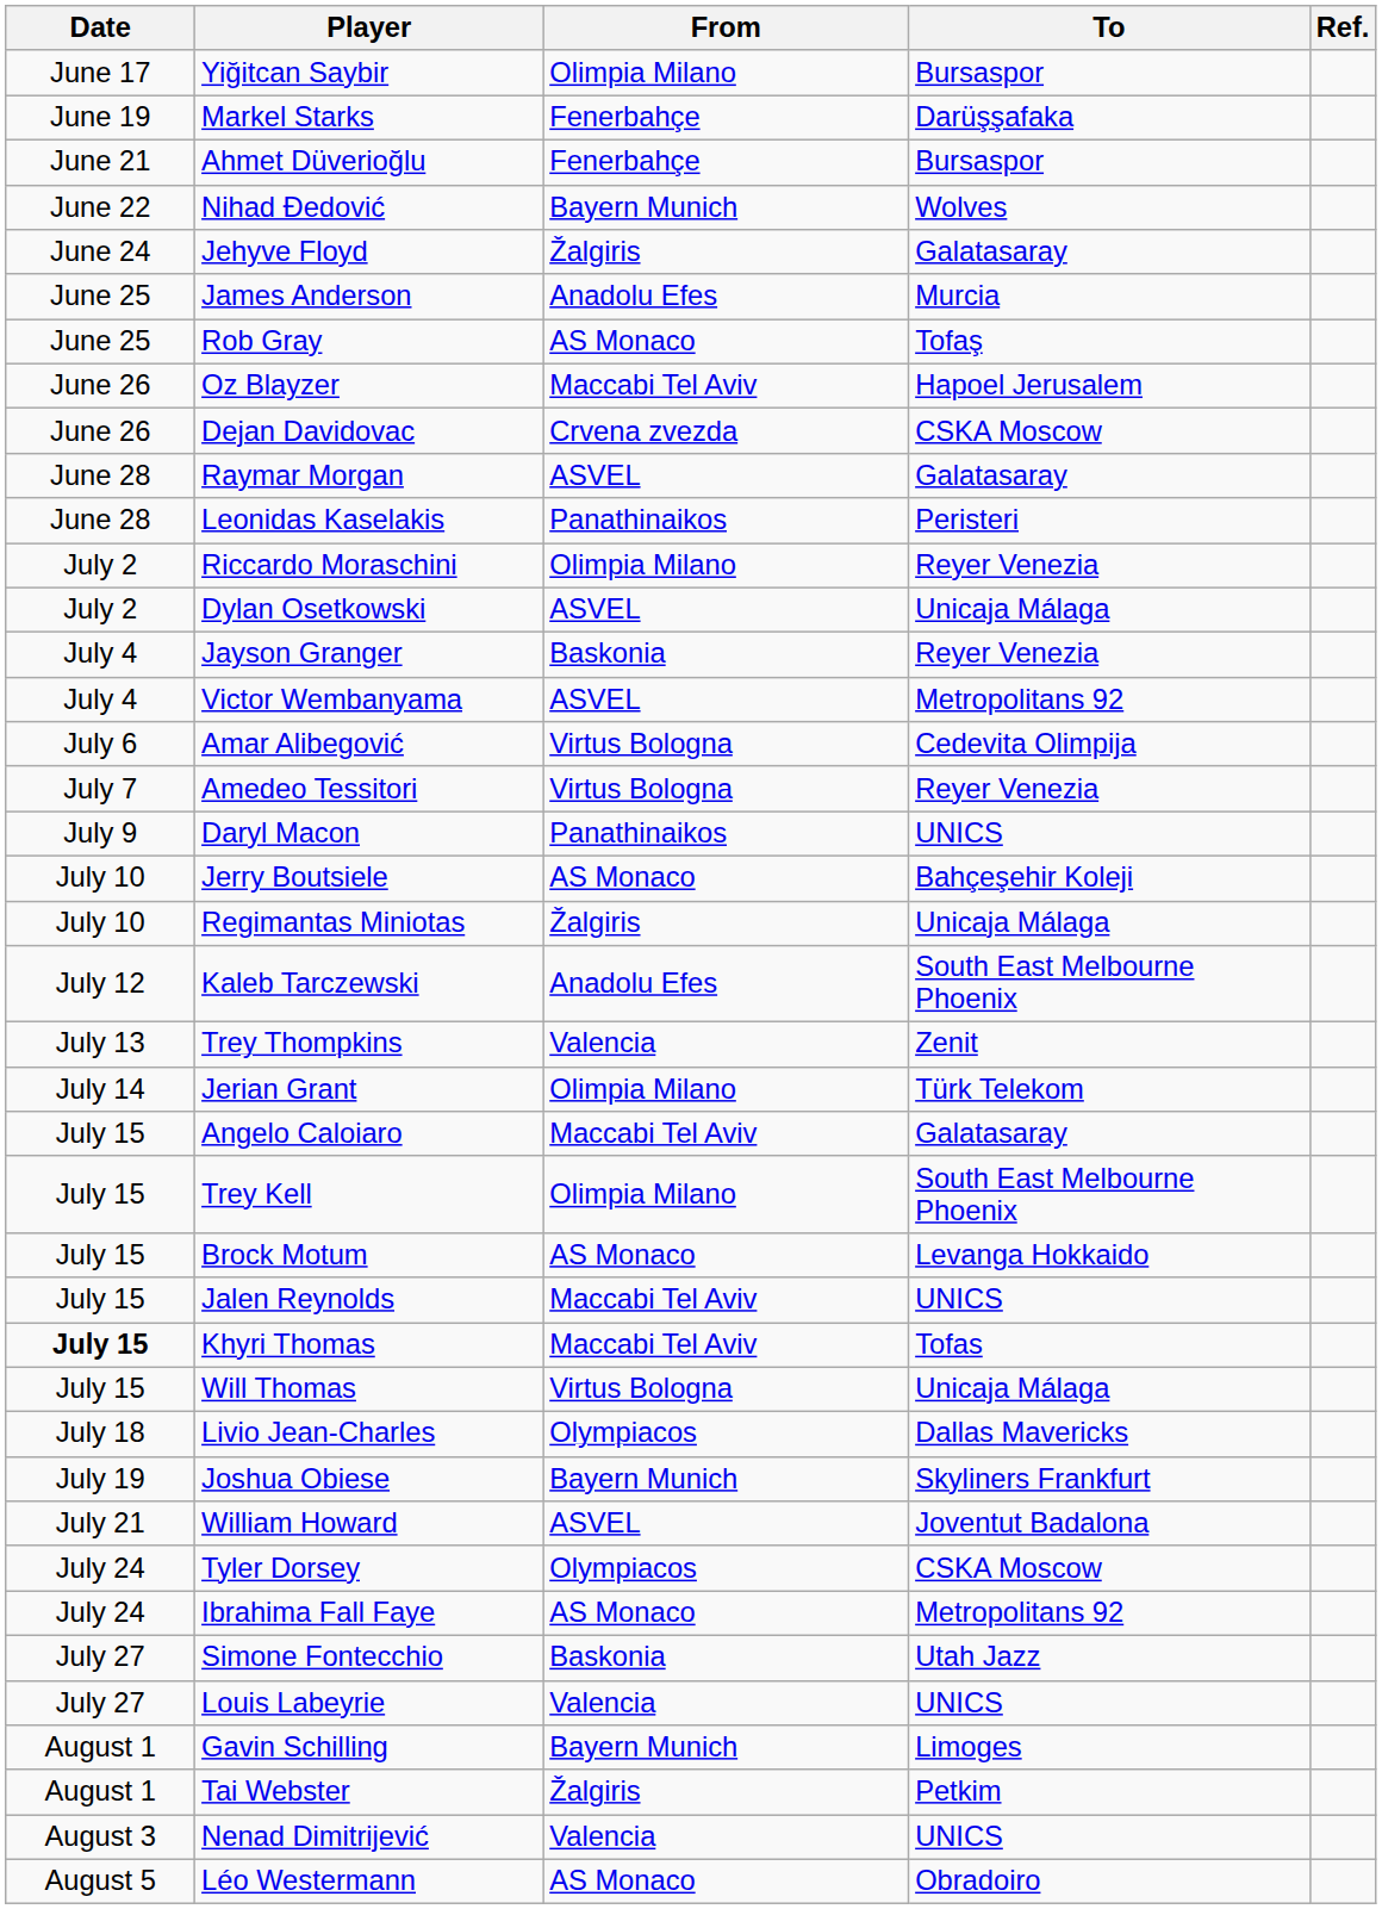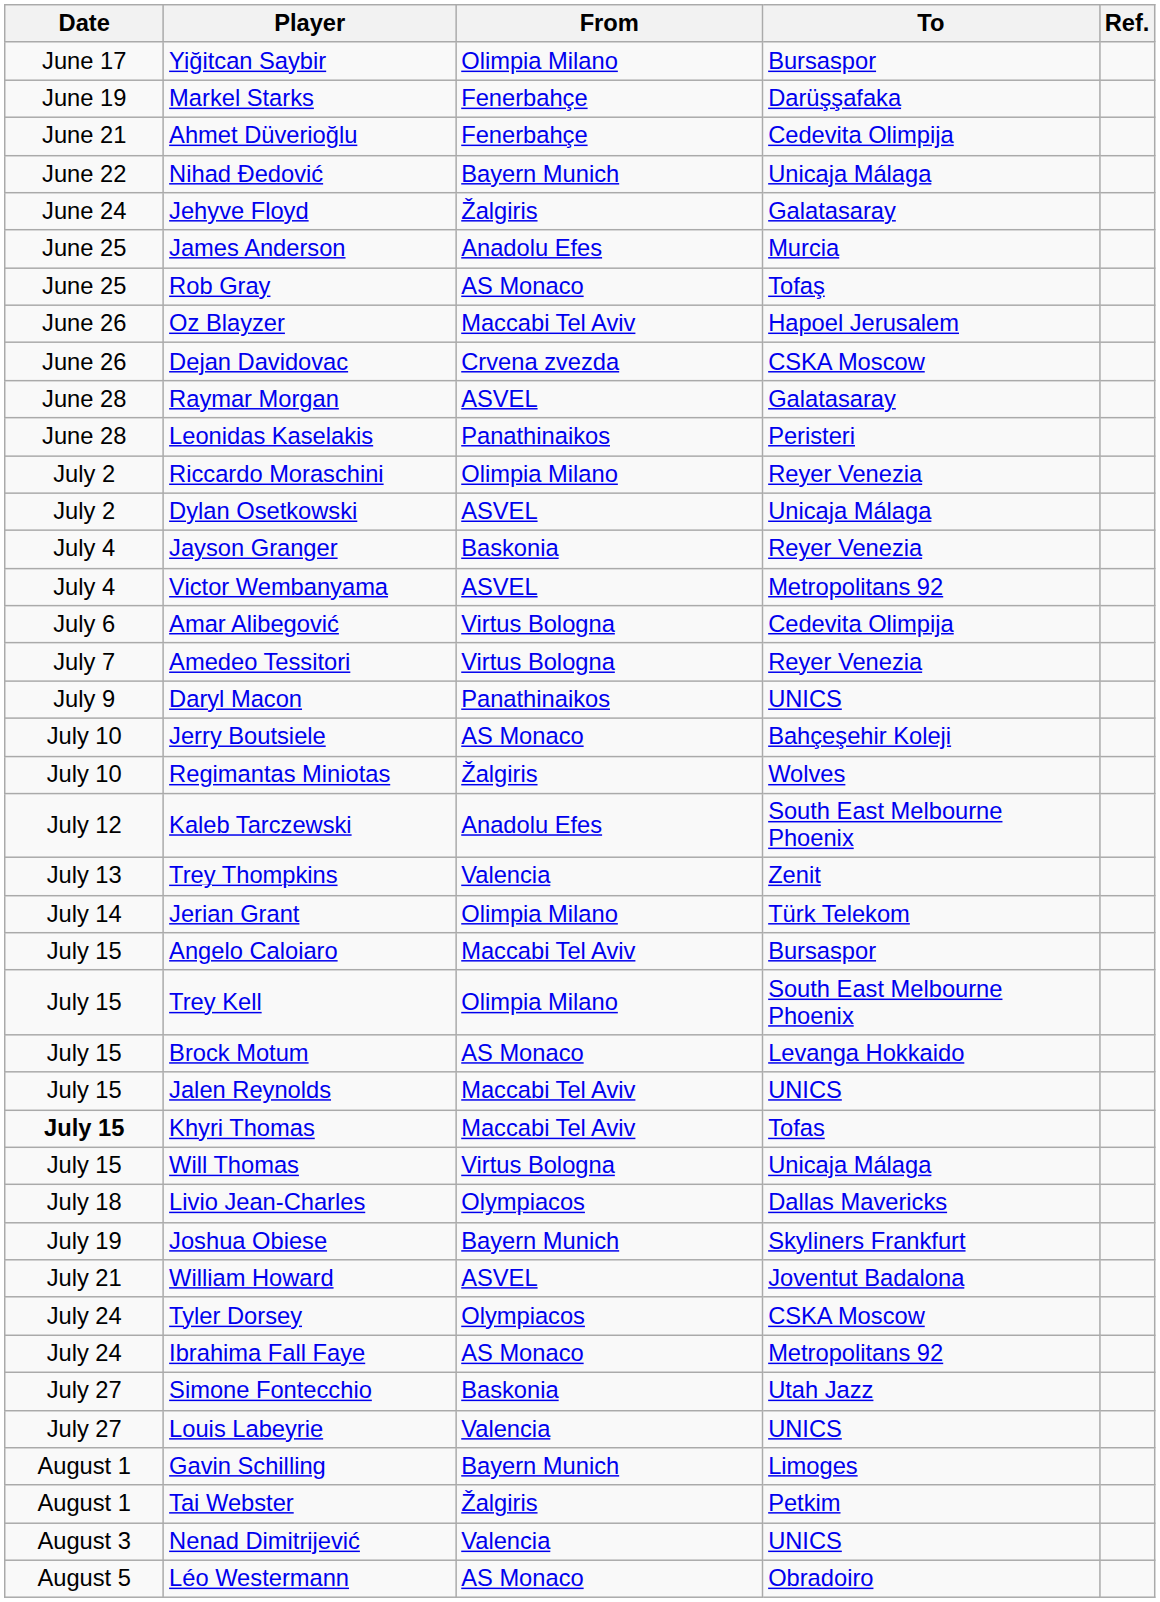 <table class="wikitable sortable">
 <tr>
 <th width=100>Date</th>
 <th width=190>Player</th>
 <th style="width:200px;">From</th>
 <th style="width:220px;">To</th>
 <th>Ref.</th>
 </tr>
 <tr>
 <td align=center>June 17</td>
 <td> <a href='#'>Yiğitcan Saybir</a></td>
 <td> <a href='#'>Olimpia Milano</a></td>
 <td> <a href='#'>Bursaspor</a></td>
 <td></td>
 </tr>
 <tr>
 <td align=center>June 19</td>
 <td> <a href='#'>Markel Starks</a></td>
 <td> <a href='#'>Fenerbahçe</a></td>
 <td> <a href='#'>Darüşşafaka</a></td>
 <td></td>
 </tr>
 <tr>
 <td align=center>June 21</td>
 <td> <a href='#'>Ahmet Düverioğlu</a></td>
 <td> <a href='#'>Fenerbahçe</a></td>
-<td> <a href='#'>Bursaspor</a></td>
+<td> <a href='#'>Cedevita Olimpija</a></td>
 <td></td>
 </tr>
 <tr>
 <td align=center>June 22</td>
 <td> <a href='#'>Nihad Đedović</a></td>
 <td> <a href='#'>Bayern Munich</a></td>
-<td> <a href='#'>Wolves</a></td>
+<td> <a href='#'>Unicaja Málaga</a></td>
 <td></td>
 </tr>
 <tr>
 <td align=center>June 24</td>
 <td> <a href='#'>Jehyve Floyd</a></td>
 <td> <a href='#'>Žalgiris</a></td>
 <td> <a href='#'>Galatasaray</a></td>
 <td></td>
 </tr>
 <tr>
 <td align=center>June 25</td>
 <td> <a href='#'>James Anderson</a></td>
 <td> <a href='#'>Anadolu Efes</a></td>
 <td> <a href='#'>Murcia</a></td>
 <td></td>
 </tr>
 <tr>
 <td align=center>June 25</td>
 <td> <a href='#'>Rob Gray</a></td>
 <td> <a href='#'>AS Monaco</a></td>
 <td> <a href='#'>Tofaş</a></td>
 <td></td>
 </tr>
 <tr>
 <td align=center>June 26</td>
 <td> <a href='#'>Oz Blayzer</a></td>
 <td> <a href='#'>Maccabi Tel Aviv</a></td>
 <td> <a href='#'>Hapoel Jerusalem</a></td>
 <td></td>
 </tr>
 <tr>
 <td align=center>June 26</td>
 <td> <a href='#'>Dejan Davidovac</a></td>
 <td> <a href='#'>Crvena zvezda</a></td>
 <td> <a href='#'>CSKA Moscow</a></td>
 <td></td>
 </tr>
 <tr>
 <td align=center>June 28</td>
 <td> <a href='#'>Raymar Morgan</a></td>
 <td> <a href='#'>ASVEL</a></td>
 <td> <a href='#'>Galatasaray</a></td>
 <td></td>
 </tr>
 <tr>
 <td align=center>June 28</td>
 <td> <a href='#'>Leonidas Kaselakis</a></td>
 <td> <a href='#'>Panathinaikos</a></td>
 <td> <a href='#'>Peristeri</a></td>
 <td></td>
 </tr>
 <tr>
 <td align=center>July 2</td>
 <td> <a href='#'>Riccardo Moraschini</a></td>
 <td> <a href='#'>Olimpia Milano</a></td>
 <td> <a href='#'>Reyer Venezia</a></td>
 <td></td>
 </tr>
 <tr>
 <td align=center>July 2</td>
 <td> <a href='#'>Dylan Osetkowski</a></td>
 <td> <a href='#'>ASVEL</a></td>
 <td> <a href='#'>Unicaja Málaga</a></td>
 <td></td>
 </tr>
 <tr>
 <td align=center>July 4</td>
 <td> <a href='#'>Jayson Granger</a></td>
 <td> <a href='#'>Baskonia</a></td>
 <td> <a href='#'>Reyer Venezia</a></td>
 <td></td>
 </tr>
 <tr>
 <td align=center>July 4</td>
 <td> <a href='#'>Victor Wembanyama</a></td>
 <td> <a href='#'>ASVEL</a></td>
 <td> <a href='#'>Metropolitans 92</a></td>
 <td></td>
 </tr>
 <tr>
 <td align=center>July 6</td>
 <td> <a href='#'>Amar Alibegović</a></td>
 <td> <a href='#'>Virtus Bologna</a></td>
 <td> <a href='#'>Cedevita Olimpija</a></td>
 <td></td>
 </tr>
 <tr>
 <td align=center>July 7</td>
 <td> <a href='#'>Amedeo Tessitori</a></td>
 <td> <a href='#'>Virtus Bologna</a></td>
 <td> <a href='#'>Reyer Venezia</a></td>
 <td></td>
 </tr>
 <tr>
 <td align=center>July 9</td>
 <td> <a href='#'>Daryl Macon</a></td>
 <td> <a href='#'>Panathinaikos</a></td>
 <td> <a href='#'>UNICS</a></td>
 <td></td>
 </tr>
 <tr>
 <td align=center>July 10</td>
 <td> <a href='#'>Jerry Boutsiele</a></td>
 <td> <a href='#'>AS Monaco</a></td>
 <td> <a href='#'>Bahçeşehir Koleji</a></td>
 <td></td>
 </tr>
 <tr>
 <td align=center>July 10</td>
 <td> <a href='#'>Regimantas Miniotas</a></td>
 <td> <a href='#'>Žalgiris</a></td>
-<td> <a href='#'>Unicaja Málaga</a></td>
+<td> <a href='#'>Wolves</a></td>
 <td></td>
 </tr>
 <tr>
 <td align=center>July 12</td>
 <td> <a href='#'>Kaleb Tarczewski</a></td>
 <td> <a href='#'>Anadolu Efes</a></td>
 <td> <a href='#'>South East Melbourne Phoenix</a></td>
 <td></td>
 </tr>
 <tr>
 <td align=center>July 13</td>
 <td> <a href='#'>Trey Thompkins</a></td>
 <td> <a href='#'>Valencia</a></td>
 <td> <a href='#'>Zenit</a></td>
 <td></td>
 </tr>
 <tr>
 <td align=center>July 14</td>
 <td> <a href='#'>Jerian Grant</a></td>
 <td> <a href='#'>Olimpia Milano</a></td>
 <td> <a href='#'>Türk Telekom</a></td>
 <td></td>
 </tr>
 <tr>
 <td align=center>July 15</td>
 <td> <a href='#'>Angelo Caloiaro</a></td>
 <td> <a href='#'>Maccabi Tel Aviv</a></td>
-<td> <a href='#'>Galatasaray</a></td>
+<td> <a href='#'>Bursaspor</a></td>
 <td></td>
 </tr>
 <tr>
 <td align=center>July 15</td>
 <td> <a href='#'>Trey Kell</a></td>
 <td> <a href='#'>Olimpia Milano</a></td>
 <td> <a href='#'>South East Melbourne Phoenix</a></td>
 <td></td>
 </tr>
 <tr>
 <td align=center>July 15</td>
 <td> <a href='#'>Brock Motum</a></td>
 <td> <a href='#'>AS Monaco</a></td>
 <td> <a href='#'>Levanga Hokkaido</a></td>
 <td></td>
 </tr>
 <tr>
 <td align=center>July 15</td>
 <td> <a href='#'>Jalen Reynolds</a></td>
 <td> <a href='#'>Maccabi Tel Aviv</a></td>
 <td> <a href='#'>UNICS</a></td>
 <td></td>
 </tr>
 <tr>
 <td align=center><strong>July 15</strong></td>
 <td> <a href='#'>Khyri Thomas</a></td>
 <td> <a href='#'>Maccabi Tel Aviv</a></td>
 <td> <a href='#'>Tofas</a></td>
 <td></td>
 </tr>
 <tr>
 <td align=center>July 15</td>
 <td> <a href='#'>Will Thomas</a></td>
 <td> <a href='#'>Virtus Bologna</a></td>
 <td> <a href='#'>Unicaja Málaga</a></td>
 <td></td>
 </tr>
 <tr>
 <td align=center>July 18</td>
 <td> <a href='#'>Livio Jean-Charles</a></td>
 <td> <a href='#'>Olympiacos</a></td>
 <td> <a href='#'>Dallas Mavericks</a></td>
 <td></td>
 </tr>
 <tr>
 <td align=center>July 19</td>
 <td> <a href='#'>Joshua Obiese</a></td>
 <td> <a href='#'>Bayern Munich</a></td>
 <td> <a href='#'>Skyliners Frankfurt</a></td>
 <td></td>
 </tr>
 <tr>
 <td align=center>July 21</td>
 <td> <a href='#'>William Howard</a></td>
 <td> <a href='#'>ASVEL</a></td>
 <td> <a href='#'>Joventut Badalona</a></td>
 <td></td>
 </tr>
 <tr>
 <td align=center>July 24</td>
 <td> <a href='#'>Tyler Dorsey</a></td>
 <td> <a href='#'>Olympiacos</a></td>
 <td> <a href='#'>CSKA Moscow</a></td>
 <td></td>
 </tr>
 <tr>
 <td align=center>July 24</td>
 <td> <a href='#'>Ibrahima Fall Faye</a></td>
 <td> <a href='#'>AS Monaco</a></td>
 <td> <a href='#'>Metropolitans 92</a></td>
 <td></td>
 </tr>
 <tr>
 <td align=center>July 27</td>
 <td> <a href='#'>Simone Fontecchio</a></td>
 <td> <a href='#'>Baskonia</a></td>
 <td> <a href='#'>Utah Jazz</a></td>
 <td></td>
 </tr>
 <tr>
 <td align=center>July 27</td>
 <td> <a href='#'>Louis Labeyrie</a></td>
 <td> <a href='#'>Valencia</a></td>
 <td> <a href='#'>UNICS</a></td>
 <td></td>
 </tr>
 <tr>
 <td align=center>August 1</td>
 <td> <a href='#'>Gavin Schilling</a></td>
 <td> <a href='#'>Bayern Munich</a></td>
 <td> <a href='#'>Limoges</a></td>
 <td></td>
 </tr>
 <tr>
 <td align=center>August 1</td>
 <td> <a href='#'>Tai Webster</a></td>
 <td> <a href='#'>Žalgiris</a></td>
 <td> <a href='#'>Petkim</a></td>
 <td></td>
 </tr>
 <tr>
 <td align=center>August 3</td>
 <td> <a href='#'>Nenad Dimitrijević</a></td>
 <td> <a href='#'>Valencia</a></td>
 <td> <a href='#'>UNICS</a></td>
 <td></td>
 </tr>
 <tr>
 <td align=center>August 5</td>
 <td> <a href='#'>Léo Westermann</a></td>
 <td> <a href='#'>AS Monaco</a></td>
 <td> <a href='#'>Obradoiro</a></td>
 <td></td>
 </tr>
 </table>
